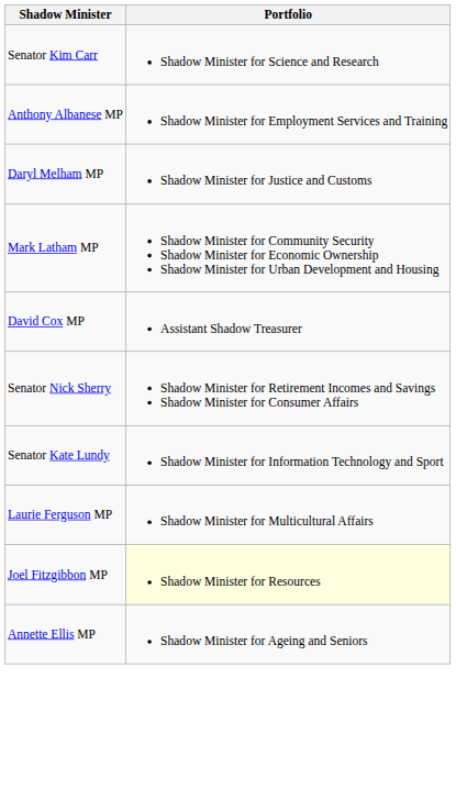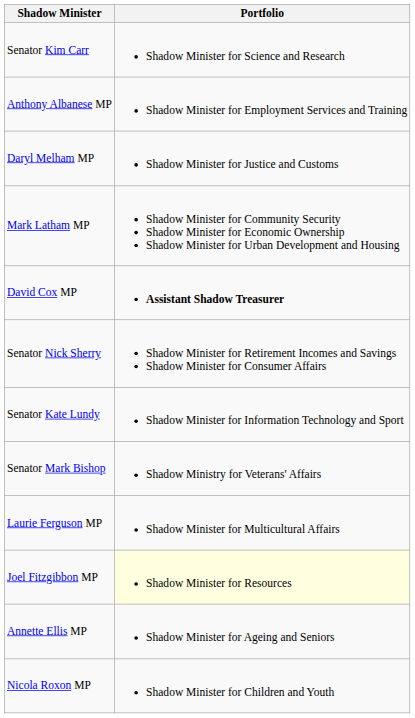 <table class="wikitable sortable">
 <tr>
 <th>Shadow Minister</th>
 <th>Portfolio</th>
 </tr>
 <tr>
 <td>Senator <a href='#'>Kim Carr</a></td>
 <td><br><ul><li>Shadow Minister for Science and Research</li></ul></td>
 </tr>
 <tr>
 <td><a href='#'>Anthony Albanese</a> MP</td>
 <td><br><ul><li>Shadow Minister for Employment Services and Training</li></ul></td>
 </tr>
 <tr>
 <td><a href='#'>Daryl Melham</a> MP</td>
 <td><br><ul><li>Shadow Minister for Justice and Customs</li></ul></td>
 </tr>
 <tr>
 <td><a href='#'>Mark Latham</a> MP</td>
 <td><br><ul><li>Shadow Minister for Community Security</li><li>Shadow Minister for Economic Ownership</li><li>Shadow Minister for Urban Development and Housing</li></ul></td>
 </tr>
 <tr>
 <td><a href='#'>David Cox</a> MP</td>
-<td><br><ul><li>Assistant Shadow Treasurer</li></ul></td>
+<td><strong><br><ul><li>Assistant Shadow Treasurer</li></ul></strong></td>
 </tr>
 <tr>
 <td>Senator <a href='#'>Nick Sherry</a></td>
 <td><br><ul><li>Shadow Minister for Retirement Incomes and Savings</li><li>Shadow Minister for Consumer Affairs</li></ul></td>
 </tr>
 <tr>
 <td>Senator <a href='#'>Kate Lundy</a></td>
 <td><br><ul><li>Shadow Minister for Information Technology and Sport</li></ul></td>
+</tr>
+<tr>
+<td>Senator <a href='#'>Mark Bishop</a></td>
+<td><br><ul><li>Shadow Ministry for Veterans' Affairs</li></ul></td>
 </tr>
 <tr>
 <td><a href='#'>Laurie Ferguson</a> MP</td>
 <td><br><ul><li>Shadow Minister for Multicultural Affairs</li></ul></td>
 </tr>
 <tr>
 <td><a href='#'>Joel Fitzgibbon</a> MP</td>
 <td style="background: lightyellow;"><br><ul><li>Shadow Minister for Resources</li></ul></td>
 </tr>
 <tr>
 <td><a href='#'>Annette Ellis</a> MP</td>
 <td><br><ul><li>Shadow Minister for Ageing and Seniors</li></ul></td>
 </tr>
+<tr>
+<td><a href='#'>Nicola Roxon</a> MP</td>
+<td><br><ul><li>Shadow Minister for Children and Youth</li></ul></td>
+</tr>
 </table>
